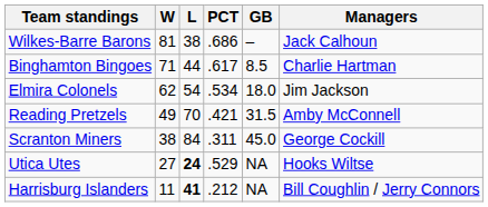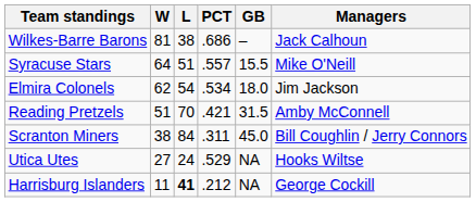 <table class="wikitable">
 <tr>
 <th>Team standings</th>
 <th>W</th>
 <th>L</th>
 <th>PCT</th>
 <th>GB</th>
 <th>Managers</th>
 </tr>
 <tr>
 <td><a href='#'>Wilkes-Barre Barons</a></td>
 <td>81</td>
 <td>38</td>
 <td>.686</td>
 <td>–</td>
 <td><a href='#'>Jack Calhoun</a></td>
 </tr>
 <tr>
-<td><a href='#'>Binghamton Bingoes</a></td>
-<td>71</td>
-<td>44</td>
-<td>.617</td>
-<td>8.5</td>
-<td><a href='#'>Charlie Hartman</a></td>
+<td><a href='#'>Syracuse Stars</a></td>
+<td>64</td>
+<td>51</td>
+<td>.557</td>
+<td>15.5</td>
+<td><a href='#'>Mike O'Neill</a></td>
 </tr>
 <tr>
 <td><a href='#'>Elmira Colonels</a></td>
 <td>62</td>
 <td>54</td>
 <td>.534</td>
 <td>18.0</td>
 <td>Jim Jackson</td>
 </tr>
 <tr>
 <td><a href='#'>Reading Pretzels</a></td>
-<td>49</td>
+<td>51</td>
 <td>70</td>
 <td>.421</td>
 <td>31.5</td>
 <td><a href='#'>Amby McConnell</a></td>
 </tr>
 <tr>
 <td><a href='#'>Scranton Miners</a></td>
 <td>38</td>
 <td>84</td>
 <td>.311</td>
 <td>45.0</td>
-<td><a href='#'>George Cockill</a></td>
+<td><a href='#'>Bill Coughlin</a> / <a href='#'>Jerry Connors</a></td>
 </tr>
 <tr>
 <td><a href='#'>Utica Utes</a></td>
 <td>27</td>
-<td><strong>24</strong></td>
+<td>24</td>
 <td>.529</td>
 <td>NA</td>
 <td><a href='#'>Hooks Wiltse</a></td>
 </tr>
 <tr>
 <td><a href='#'>Harrisburg Islanders</a></td>
 <td>11</td>
 <td><strong>41</strong></td>
 <td>.212</td>
 <td>NA</td>
-<td><a href='#'>Bill Coughlin</a> / <a href='#'>Jerry Connors</a></td>
+<td><a href='#'>George Cockill</a></td>
 </tr>
 </table>
